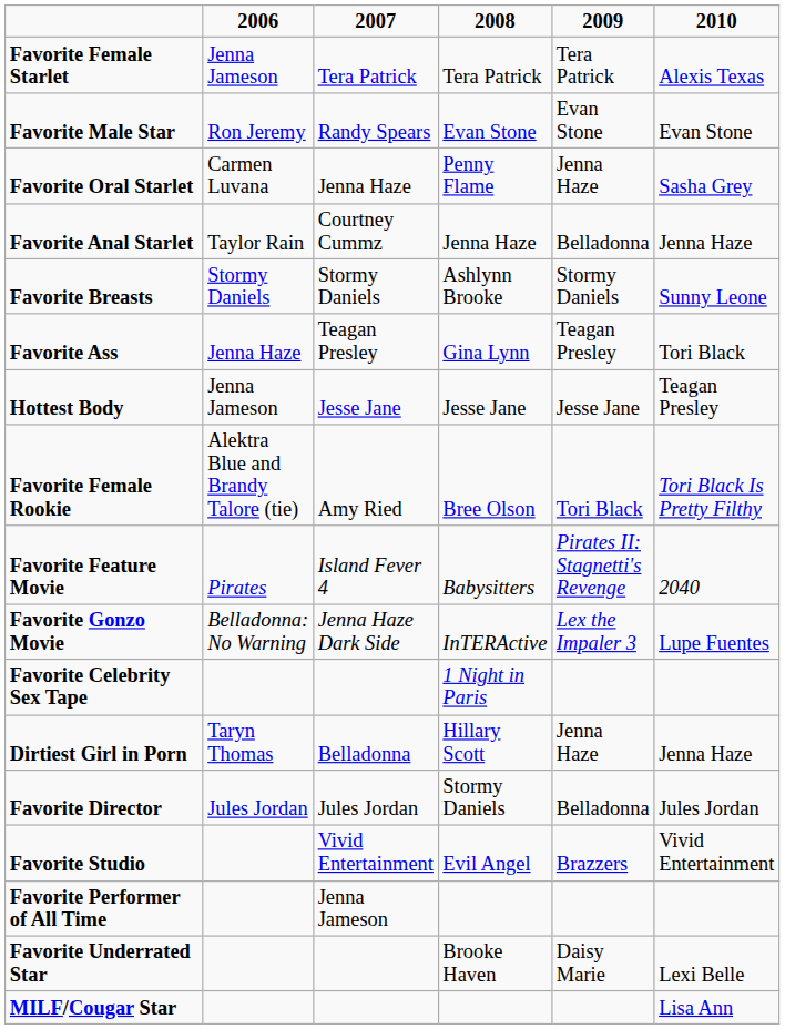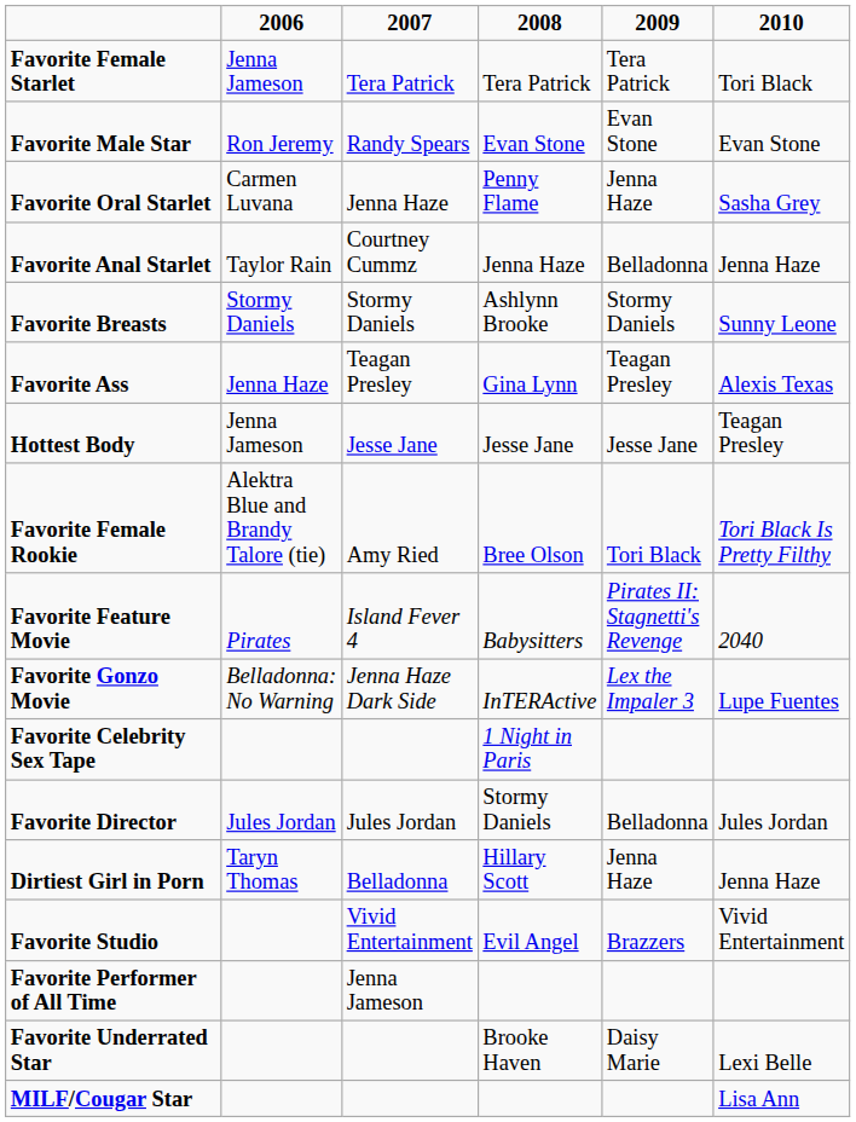 <table class="wikitable">
 <tr style="text-align:center; font-weight:bold; vertical-align:bottom;">
 <td style="width:170px; height:12.75;"></td>
 <td style="width:108.75;">2006</td>
 <td style="width:108.75;">2007</td>
 <td style="width:108.75;">2008</td>
 <td style="width:108.75;">2009</td>
 <td style="width:108.75;">2010</td>
 </tr>
 <tr style="vertical-align:bottom;">
 <td style="font-weight:bold; height:12.75;">Favorite Female Starlet</td>
 <td><a href='#'>Jenna Jameson</a></td>
 <td><a href='#'>Tera Patrick</a></td>
 <td>Tera Patrick</td>
 <td>Tera Patrick</td>
-<td><a href='#'>Alexis Texas</a></td>
+<td>Tori Black</td>
 </tr>
 <tr style="vertical-align:bottom;">
 <td style="font-weight:bold; height:12.75;">Favorite Male Star</td>
 <td><a href='#'>Ron Jeremy</a></td>
 <td><a href='#'>Randy Spears</a></td>
 <td><a href='#'>Evan Stone</a></td>
 <td>Evan Stone</td>
 <td>Evan Stone</td>
 </tr>
 <tr style="vertical-align:bottom;">
 <td style="font-weight:bold; height:12.75;">Favorite Oral Starlet</td>
 <td>Carmen Luvana</td>
 <td>Jenna Haze</td>
 <td><a href='#'>Penny Flame</a></td>
 <td>Jenna Haze</td>
 <td><a href='#'>Sasha Grey</a></td>
 </tr>
 <tr style="vertical-align:bottom;">
 <td style="font-weight:bold; height:12.75;">Favorite Anal Starlet</td>
 <td>Taylor Rain</td>
 <td>Courtney Cummz</td>
 <td>Jenna Haze</td>
 <td>Belladonna</td>
 <td>Jenna Haze</td>
 </tr>
 <tr style="vertical-align:bottom;">
 <td style="font-weight:bold; height:12.75;">Favorite Breasts</td>
 <td><a href='#'>Stormy Daniels</a></td>
 <td>Stormy Daniels</td>
 <td>Ashlynn Brooke</td>
 <td>Stormy Daniels</td>
 <td><a href='#'>Sunny Leone</a></td>
 </tr>
 <tr style="vertical-align:bottom;">
 <td style="font-weight:bold; height:12.75;">Favorite Ass</td>
 <td><a href='#'>Jenna Haze</a></td>
 <td>Teagan Presley</td>
 <td><a href='#'>Gina Lynn</a></td>
 <td>Teagan Presley</td>
-<td>Tori Black</td>
+<td><a href='#'>Alexis Texas</a></td>
 </tr>
 <tr style="vertical-align:bottom;">
 <td style="font-weight:bold; height:12.75;">Hottest Body</td>
 <td>Jenna Jameson</td>
 <td><a href='#'>Jesse Jane</a></td>
 <td>Jesse Jane</td>
 <td>Jesse Jane</td>
 <td>Teagan Presley</td>
 </tr>
 <tr style="vertical-align:bottom;">
 <td style="font-weight:bold; height:12.75;">Favorite Female Rookie</td>
 <td>Alektra Blue and <a href='#'>Brandy Talore</a> (tie)</td>
 <td>Amy Ried</td>
 <td><a href='#'>Bree Olson</a></td>
 <td><a href='#'>Tori Black</a></td>
 <td><em><a href='#'>Tori Black Is Pretty Filthy</a></em></td>
 </tr>
 <tr style="vertical-align:bottom;">
 <td style="font-weight:bold; height:12.75;">Favorite Feature Movie</td>
 <td><em><a href='#'>Pirates</a></em></td>
 <td><em>Island Fever 4</em></td>
 <td><em>Babysitters</em></td>
 <td><em><a href='#'>Pirates II: Stagnetti's Revenge</a></em></td>
 <td><em>2040</em></td>
 </tr>
 <tr style="vertical-align:bottom;">
 <td style="font-weight:bold; height:12.75;">Favorite <a href='#'>Gonzo</a> Movie</td>
 <td><em>Belladonna: No Warning</em></td>
 <td><em>Jenna Haze Dark Side</em></td>
 <td><em>InTERActive</em></td>
 <td><em><a href='#'>Lex the Impaler 3</a></em></td>
 <td><a href='#'>Lupe Fuentes</a></td>
 </tr>
 <tr style="vertical-align:bottom;">
 <td style="font-weight:bold; height:12.75;">Favorite Celebrity Sex Tape</td>
 <td></td>
 <td></td>
 <td><em><a href='#'>1 Night in Paris</a></em></td>
 <td></td>
 <td></td>
 </tr>
 <tr style="vertical-align:bottom;">
+<td style="font-weight:bold; height:12.75;">Favorite Director</td>
+<td><a href='#'>Jules Jordan</a></td>
+<td>Jules Jordan</td>
+<td>Stormy Daniels</td>
+<td>Belladonna</td>
+<td>Jules Jordan</td>
+</tr>
+<tr style="vertical-align:bottom;">
 <td style="font-weight:bold; height:12.75;">Dirtiest Girl in Porn</td>
 <td><a href='#'>Taryn Thomas</a></td>
 <td><a href='#'>Belladonna</a></td>
 <td><a href='#'>Hillary Scott</a></td>
 <td>Jenna Haze</td>
 <td>Jenna Haze</td>
-</tr>
-<tr style="vertical-align:bottom;">
-<td style="font-weight:bold; height:12.75;">Favorite Director</td>
-<td><a href='#'>Jules Jordan</a></td>
-<td>Jules Jordan</td>
-<td>Stormy Daniels</td>
-<td>Belladonna</td>
-<td>Jules Jordan</td>
 </tr>
 <tr style="vertical-align:bottom;">
 <td style="font-weight:bold; height:12.75;">Favorite Studio</td>
 <td></td>
 <td><a href='#'>Vivid Entertainment</a></td>
 <td><a href='#'>Evil Angel</a></td>
 <td><a href='#'>Brazzers</a></td>
 <td>Vivid Entertainment</td>
 </tr>
 <tr style="vertical-align:bottom;">
 <td style="font-weight:bold; height:12.75;">Favorite Performer of All Time</td>
 <td></td>
 <td>Jenna Jameson</td>
 <td></td>
 <td></td>
 <td></td>
 </tr>
 <tr style="vertical-align:bottom;">
 <td style="font-weight:bold; height:12.75;">Favorite Underrated Star</td>
 <td></td>
 <td></td>
 <td>Brooke Haven</td>
 <td>Daisy Marie</td>
 <td>Lexi Belle</td>
 </tr>
 <tr style="vertical-align:bottom;">
 <td style="font-weight:bold; height:12.75;"><a href='#'>MILF</a>/<a href='#'>Cougar</a> Star</td>
 <td></td>
 <td></td>
 <td></td>
 <td></td>
 <td><a href='#'>Lisa Ann</a></td>
 </tr>
 </table>
